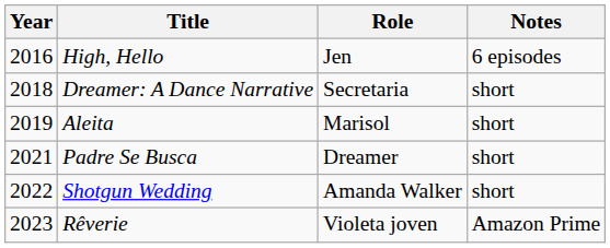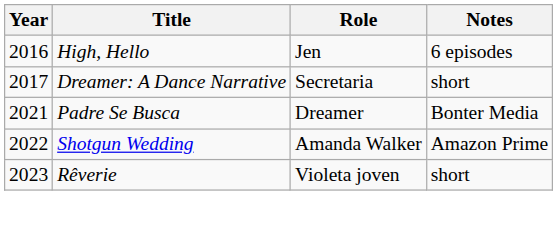 <table class="wikitable sortable">
 <tr>
 <th>Year</th>
 <th>Title</th>
 <th>Role</th>
 <th class="unsortable">Notes</th>
 </tr>
 <tr>
 <td>2016</td>
 <td><em>High, Hello</em></td>
 <td>Jen</td>
 <td>6 episodes</td>
 </tr>
 <tr>
-<td>2018</td>
+<td>2017</td>
 <td><em>Dreamer: A Dance Narrative</em></td>
 <td>Secretaria</td>
-<td>short</td>
-</tr>
-<tr>
-<td>2019</td>
-<td><em>Aleita</em></td>
-<td>Marisol</td>
 <td>short</td>
 </tr>
 <tr>
 <td>2021</td>
 <td><em>Padre Se Busca </em></td>
 <td>Dreamer</td>
-<td>short</td>
+<td>Bonter Media</td>
 </tr>
 <tr>
 <td>2022</td>
 <td><em><a href='#'>Shotgun Wedding</a></em></td>
 <td>Amanda Walker</td>
-<td>short</td>
+<td>Amazon Prime</td>
 </tr>
 <tr>
 <td>2023</td>
 <td><em>Rêverie</em></td>
 <td>Violeta joven</td>
-<td>Amazon Prime</td>
+<td>short</td>
 </tr>
 </table>
